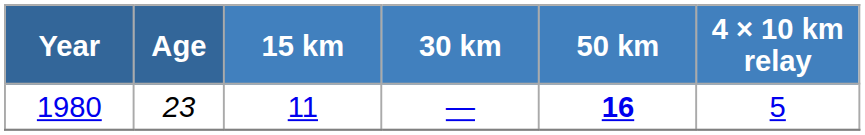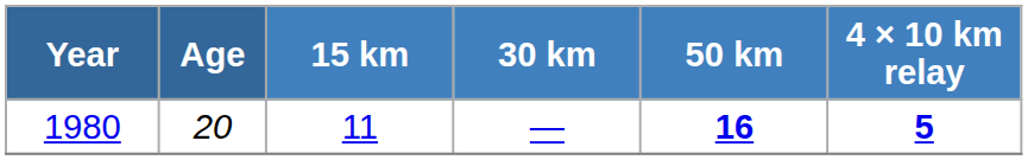 <table class="wikitable" style="font-size:95%; text-align:center; border:grey solid 1px; border-collapse:collapse; background:#ffffff;">
 <tr>
 <th style="background-color:#369; color:white; width:60px;"> Year </th>
 <th style="background-color:#369; color:white; width:40px;"> Age </th>
 <th style="background-color:#4180be; color:white; width:75px;"> 15 km </th>
 <th style="background-color:#4180be; color:white; width:75px;"> 30 km </th>
 <th style="background-color:#4180be; color:white; width:75px;"> 50 km </th>
 <th style="background-color:#4180be; color:white; width:75px;"> 4 × 10 km <br> relay </th>
 </tr>
 <tr>
 <td><a href='#'>1980</a></td>
-<td><em>23</em></td>
+<td><em>20</em></td>
 <td><a href='#'>11</a></td>
 <td><a href='#'>—</a></td>
 <td><strong><a href='#'>16</a></strong></td>
-<td><a href='#'>5</a></td>
+<td><strong><a href='#'>5</a></strong></td>
 </tr>
 <tr>
 </tr>
 </table>
